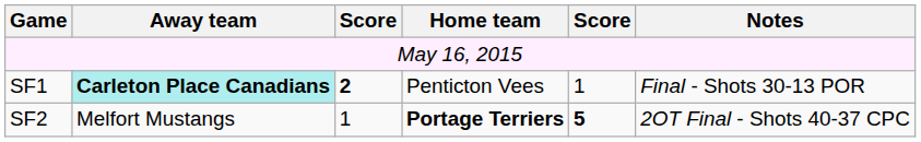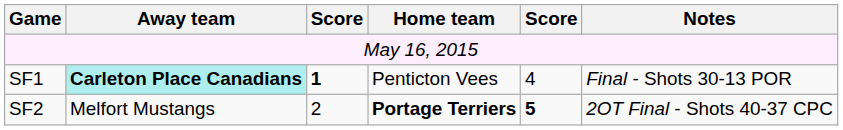 <table class="wikitable">
 <tr>
 <th>Game</th>
 <th>Away team</th>
 <th>Score</th>
 <th>Home team</th>
 <th>Score</th>
 <th>Notes</th>
 </tr>
 <tr style="text-align:center; background:#fef;">
 <td colspan="11"><em>May 16, 2015</em></td>
 </tr>
 <tr>
 <td>SF1</td>
 <td style="background: paleturquoise;"><strong>Carleton Place Canadians</strong></td>
-<td><strong>2</strong></td>
+<td><strong>1</strong></td>
 <td>Penticton Vees</td>
-<td>1</td>
+<td>4</td>
 <td><em>Final</em> - Shots 30-13 POR</td>
 </tr>
 <tr>
 <td>SF2</td>
 <td>Melfort Mustangs</td>
-<td>1</td>
+<td>2</td>
 <td><strong>Portage Terriers</strong></td>
 <td><strong>5</strong></td>
 <td><em>2OT Final</em> - Shots 40-37 CPC</td>
 </tr>
 </table>
